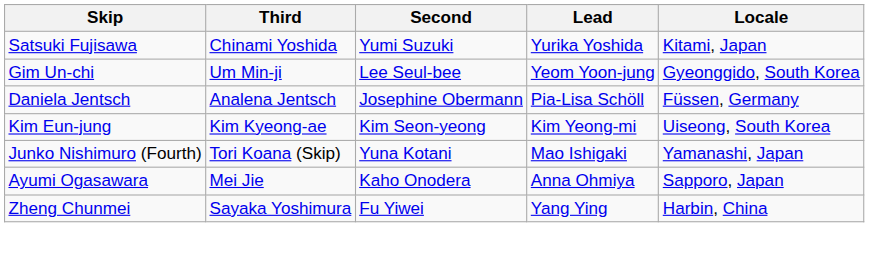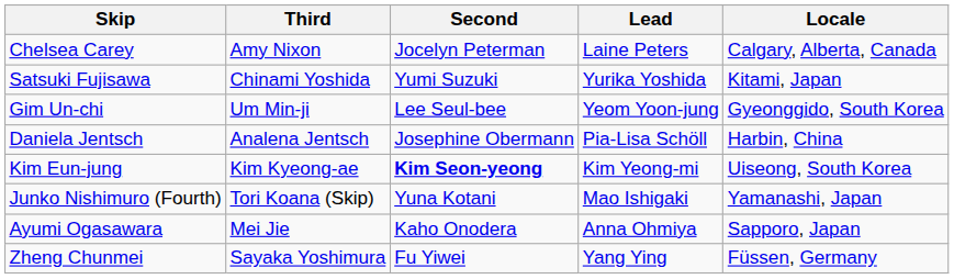 <table class=wikitable>
 <tr>
 <th scope="col">Skip</th>
 <th scope="col">Third</th>
 <th scope="col">Second</th>
 <th scope="col">Lead</th>
 <th scope="col">Locale</th>
+</tr>
+<tr>
+<td><a href='#'>Chelsea Carey</a></td>
+<td><a href='#'>Amy Nixon</a></td>
+<td><a href='#'>Jocelyn Peterman</a></td>
+<td><a href='#'>Laine Peters</a></td>
+<td> <a href='#'>Calgary</a>, <a href='#'>Alberta</a>, <a href='#'>Canada</a></td>
 </tr>
 <tr>
 <td><a href='#'>Satsuki Fujisawa</a></td>
 <td><a href='#'>Chinami Yoshida</a></td>
 <td><a href='#'>Yumi Suzuki</a></td>
 <td><a href='#'>Yurika Yoshida</a></td>
 <td> <a href='#'>Kitami</a>, <a href='#'>Japan</a></td>
 </tr>
 <tr>
 <td><a href='#'>Gim Un-chi</a></td>
 <td><a href='#'>Um Min-ji</a></td>
 <td><a href='#'>Lee Seul-bee</a></td>
 <td><a href='#'>Yeom Yoon-jung</a></td>
 <td> <a href='#'>Gyeonggido</a>, <a href='#'>South Korea</a></td>
 </tr>
 <tr>
 <td><a href='#'>Daniela Jentsch</a></td>
 <td><a href='#'>Analena Jentsch</a></td>
 <td><a href='#'>Josephine Obermann</a></td>
 <td><a href='#'>Pia-Lisa Schöll</a></td>
-<td> <a href='#'>Füssen</a>, <a href='#'>Germany</a></td>
+<td> <a href='#'>Harbin</a>, <a href='#'>China</a></td>
 </tr>
 <tr>
 <td><a href='#'>Kim Eun-jung</a></td>
 <td><a href='#'>Kim Kyeong-ae</a></td>
-<td><a href='#'>Kim Seon-yeong</a></td>
+<td><strong><a href='#'>Kim Seon-yeong</a></strong></td>
 <td><a href='#'>Kim Yeong-mi</a></td>
 <td> <a href='#'>Uiseong</a>, <a href='#'>South Korea</a></td>
 </tr>
 <tr>
 <td><a href='#'>Junko Nishimuro</a> (Fourth)</td>
 <td><a href='#'>Tori Koana</a> (Skip)</td>
 <td><a href='#'>Yuna Kotani</a></td>
 <td><a href='#'>Mao Ishigaki</a></td>
 <td> <a href='#'>Yamanashi</a>, <a href='#'>Japan</a></td>
 </tr>
 <tr>
 <td><a href='#'>Ayumi Ogasawara</a></td>
 <td><a href='#'>Mei Jie</a></td>
 <td><a href='#'>Kaho Onodera</a></td>
 <td><a href='#'>Anna Ohmiya</a></td>
 <td> <a href='#'>Sapporo</a>, <a href='#'>Japan</a></td>
 </tr>
 <tr>
 <td><a href='#'>Zheng Chunmei</a></td>
 <td><a href='#'>Sayaka Yoshimura</a></td>
 <td><a href='#'>Fu Yiwei</a></td>
 <td><a href='#'>Yang Ying</a></td>
-<td> <a href='#'>Harbin</a>, <a href='#'>China</a></td>
+<td> <a href='#'>Füssen</a>, <a href='#'>Germany</a></td>
 </tr>
 </table>
